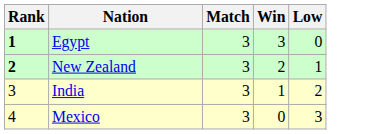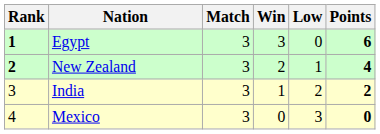 <table class="wikitable">
 <tr>
 <th width=20>Rank</th>
 <th width=150>Nation</th>
 <th width=20>Match</th>
 <th width=20>Win</th>
 <th width=20>Low</th>
+<th width=20>Points</th>
 </tr>
 <tr align="right" style="background:#ccffcc;">
 <td align="left"><strong>1</strong></td>
 <td align="left"> <a href='#'>Egypt</a></td>
 <td>3</td>
 <td>3</td>
 <td>0</td>
+<td><strong>6</strong></td>
 </tr>
 <tr align="right" style="background:#ccffcc;">
 <td align="left"><strong>2</strong></td>
 <td align="left"> <a href='#'>New Zealand</a></td>
 <td>3</td>
 <td>2</td>
 <td>1</td>
+<td><strong>4</strong></td>
 </tr>
 <tr align="right" style="background:#ffffcc;">
 <td align="left">3</td>
 <td align="left"> <a href='#'>India</a></td>
 <td>3</td>
 <td>1</td>
 <td>2</td>
+<td><strong>2</strong></td>
 </tr>
 <tr align="right" style="background:#ffffcc;">
 <td align="left">4</td>
 <td align="left"> <a href='#'>Mexico</a></td>
 <td>3</td>
 <td>0</td>
 <td>3</td>
+<td><strong>0</strong></td>
 </tr>
 </table>
